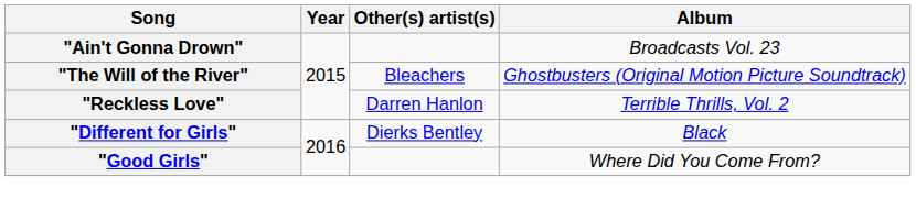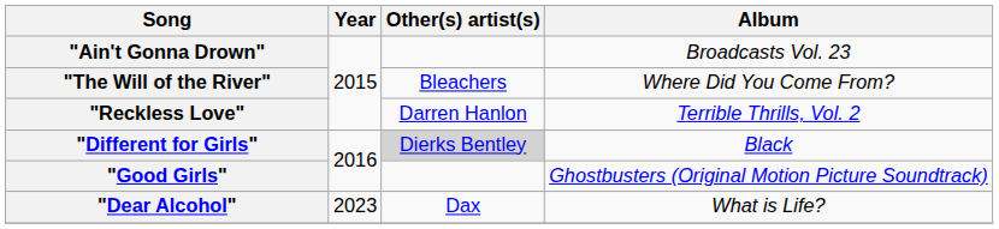 <table class="wikitable plainrowheaders" style="text-align:center;">
 <tr>
 <th scope="col" style="width:16em;">Song</th>
 <th scope="col">Year</th>
 <th scope="col">Other(s) artist(s)</th>
 <th scope="col">Album</th>
 </tr>
 <tr>
 <th scope="row">"Ain't Gonna Drown"</th>
 <td rowspan="3">2015</td>
 <td></td>
 <td><em>Broadcasts Vol. 23</em></td>
 </tr>
 <tr>
 <th scope="row">"The Will of the River"</th>
 <td><a href='#'>Bleachers</a></td>
-<td><em><a href='#'>Ghostbusters (Original Motion Picture Soundtrack)</a></em></td>
+<td><em>Where Did You Come From?</em></td>
 </tr>
 <tr>
 <th scope="row">"Reckless Love"</th>
 <td><a href='#'>Darren Hanlon</a></td>
 <td><em><a href='#'>Terrible Thrills, Vol. 2</a></em></td>
 </tr>
 <tr>
 <th scope="row">"<a href='#'>Different for Girls</a>"</th>
 <td rowspan="2">2016</td>
-<td><a href='#'>Dierks Bentley</a></td>
+<td style="background: lightgrey;"><a href='#'>Dierks Bentley</a></td>
 <td><em><a href='#'>Black</a></em></td>
 </tr>
 <tr>
 <th scope="row">"<a href='#'>Good Girls</a>"</th>
 <td></td>
-<td><em>Where Did You Come From?</em></td>
+<td><em><a href='#'>Ghostbusters (Original Motion Picture Soundtrack)</a></em></td>
+</tr>
+<tr>
+<th scope="row">"<a href='#'>Dear Alcohol</a>"</th>
+<td>2023</td>
+<td><a href='#'>Dax</a></td>
+<td><em>What is Life?</em></td>
 </tr>
 <tr>
 </tr>
 </table>
